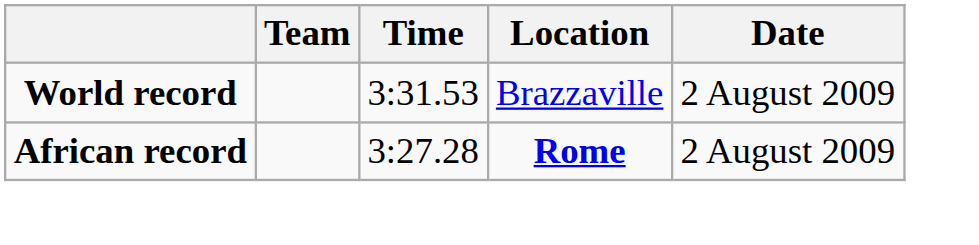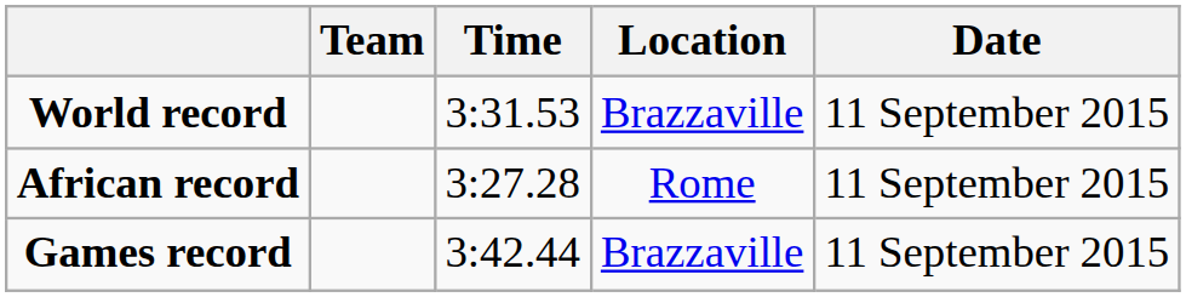 <table class=wikitable style=text-align:center>
 <tr>
 <th></th>
 <th>Team</th>
 <th>Time</th>
 <th>Location</th>
 <th>Date</th>
 </tr>
 <tr>
 <td><strong>World record</strong></td>
 <td align=left></td>
 <td align=left>3:31.53</td>
 <td><a href='#'>Brazzaville</a></td>
-<td>2 August 2009</td>
+<td>11 September 2015</td>
 </tr>
 <tr>
 <td><strong>African record</strong></td>
 <td align=left></td>
 <td align=left>3:27.28</td>
-<td><strong><a href='#'>Rome</a></strong></td>
-<td>2 August 2009</td>
+<td><a href='#'>Rome</a></td>
+<td>11 September 2015</td>
+</tr>
+<tr>
+<td><strong>Games record</strong></td>
+<td align=left></td>
+<td align=left>3:42.44</td>
+<td><a href='#'>Brazzaville</a></td>
+<td>11 September 2015</td>
 </tr>
 </table>
